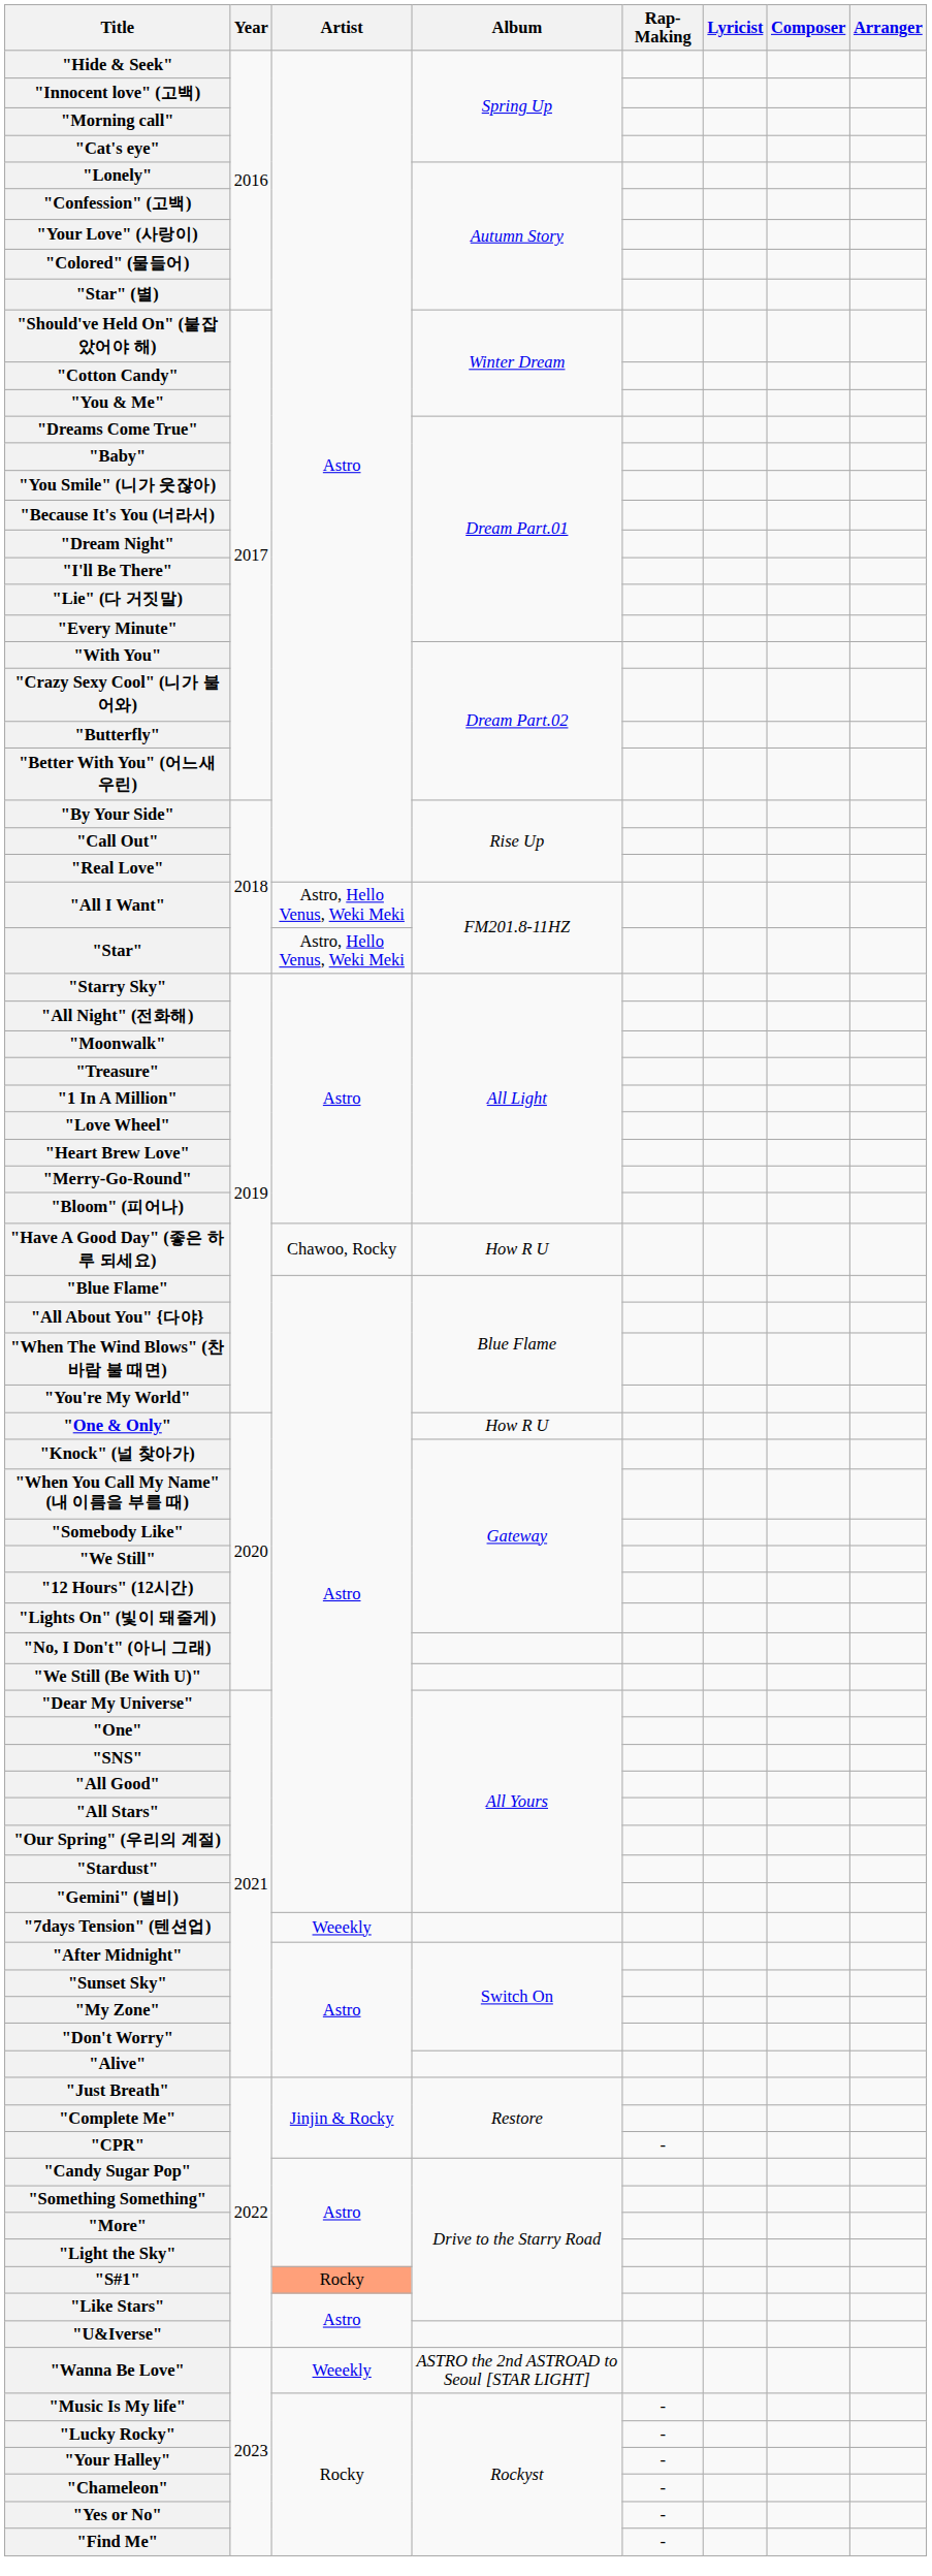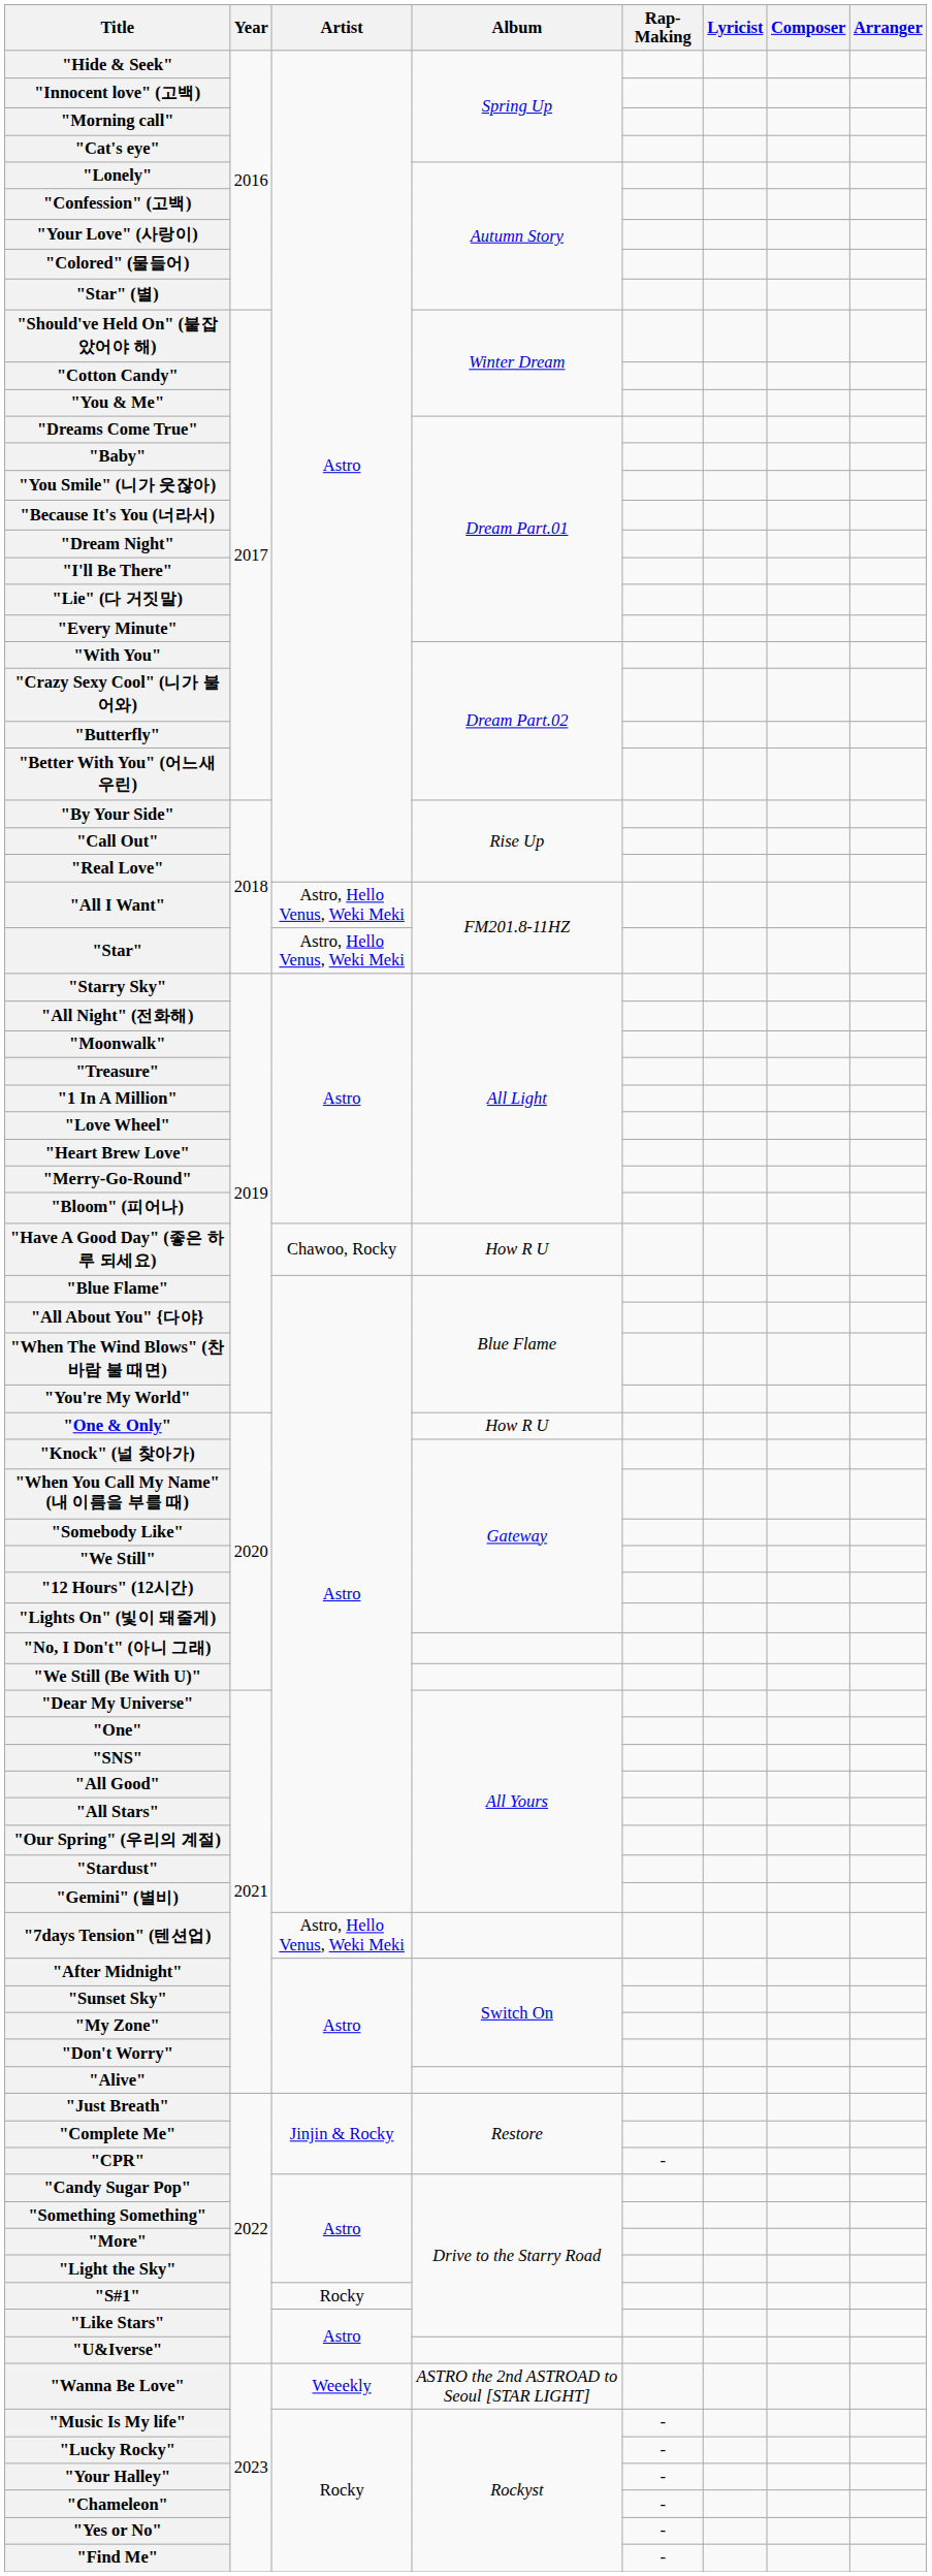 <table class="wikitable plainrowheaders" style="text-align:center">
 <tr>
 <th scope="col">Title</th>
 <th scope="col">Year</th>
 <th scope="col">Artist</th>
 <th scope="col">Album</th>
 <th scope="col">Rap-Making</th>
 <th scope="col"><a href='#'>Lyricist</a></th>
 <th scope="col"><a href='#'>Composer</a></th>
 <th scope="col"><a href='#'>Arranger</a></th>
 </tr>
 <tr>
 <th scope="row">"Hide & Seek"</th>
 <td rowspan="9">2016</td>
 <td rowspan="27"><a href='#'>Astro</a></td>
 <td rowspan="4"><em><a href='#'>Spring Up</a></em></td>
 <td></td>
 <td></td>
 <td></td>
 <td></td>
 </tr>
 <tr>
 <th scope="row">"Innocent love" (고백)</th>
 <td></td>
 <td></td>
 <td></td>
 <td></td>
 </tr>
 <tr>
 <th scope="row">"Morning call"</th>
 <td></td>
 <td></td>
 <td></td>
 <td></td>
 </tr>
 <tr>
 <th scope="row">"Cat's eye"</th>
 <td></td>
 <td></td>
 <td></td>
 <td></td>
 </tr>
 <tr>
 <th scope="row">"Lonely"</th>
 <td rowspan="5"><em><a href='#'>Autumn Story</a></em></td>
 <td></td>
 <td></td>
 <td></td>
 <td></td>
 </tr>
 <tr>
 <th scope="row">"Confession" (고백)</th>
 <td></td>
 <td></td>
 <td></td>
 <td></td>
 </tr>
 <tr>
 <th scope="row">"Your Love" (사랑이)</th>
 <td></td>
 <td></td>
 <td></td>
 <td></td>
 </tr>
 <tr>
 <th scope="row">"Colored" (물들어)</th>
 <td></td>
 <td></td>
 <td></td>
 <td></td>
 </tr>
 <tr>
 <th scope="row">"Star" (별)</th>
 <td></td>
 <td></td>
 <td></td>
 <td></td>
 </tr>
 <tr>
 <th scope="row">"Should've Held On" (붙잡았어야 해)</th>
 <td rowspan="15">2017</td>
 <td rowspan="3"><em><a href='#'>Winter Dream</a></em></td>
 <td></td>
 <td></td>
 <td></td>
 <td></td>
 </tr>
 <tr>
 <th scope="row">"Cotton Candy"</th>
 <td></td>
 <td></td>
 <td></td>
 <td></td>
 </tr>
 <tr>
 <th scope="row">"You & Me"</th>
 <td></td>
 <td></td>
 <td></td>
 <td></td>
 </tr>
 <tr>
 <th scope="row">"Dreams Come True"</th>
 <td rowspan="8"><em><a href='#'>Dream Part.01</a></em></td>
 <td></td>
 <td></td>
 <td></td>
 <td></td>
 </tr>
 <tr>
 <th scope="row">"Baby"</th>
 <td></td>
 <td></td>
 <td></td>
 <td></td>
 </tr>
 <tr>
 <th scope="row">"You Smile" (니가 웃잖아)</th>
 <td></td>
 <td></td>
 <td></td>
 <td></td>
 </tr>
 <tr>
 <th scope="row">"Because It's You (너라서)</th>
 <td></td>
 <td></td>
 <td></td>
 <td></td>
 </tr>
 <tr>
 <th scope="row">"Dream Night"</th>
 <td></td>
 <td></td>
 <td></td>
 <td></td>
 </tr>
 <tr>
 <th scope="row">"I'll Be There"</th>
 <td></td>
 <td></td>
 <td></td>
 <td></td>
 </tr>
 <tr>
 <th scope="row">"Lie" (다 거짓말)</th>
 <td></td>
 <td></td>
 <td></td>
 <td></td>
 </tr>
 <tr>
 <th scope="row">"Every Minute"</th>
 <td></td>
 <td></td>
 <td></td>
 <td></td>
 </tr>
 <tr>
 <th scope="row">"With You"</th>
 <td rowspan="4"><em><a href='#'>Dream Part.02</a></em></td>
 <td></td>
 <td></td>
 <td></td>
 <td></td>
 </tr>
 <tr>
 <th scope="row">"Crazy Sexy Cool" (니가 불어와)</th>
 <td></td>
 <td></td>
 <td></td>
 <td></td>
 </tr>
 <tr>
 <th scope="row">"Butterfly"</th>
 <td></td>
 <td></td>
 <td></td>
 <td></td>
 </tr>
 <tr>
 <th scope="row">"Better With You" (어느새 우린)</th>
 <td></td>
 <td></td>
 <td></td>
 <td></td>
 </tr>
 <tr>
 <th scope="row">"By Your Side"</th>
 <td rowspan="5">2018</td>
 <td rowspan="3"><em>Rise Up</em></td>
 <td></td>
 <td></td>
 <td></td>
 <td></td>
 </tr>
 <tr>
 <th scope="row">"Call Out"</th>
 <td></td>
 <td></td>
 <td></td>
 <td></td>
 </tr>
 <tr>
 <th scope="row">"Real Love"</th>
 <td></td>
 <td></td>
 <td></td>
 <td></td>
 </tr>
 <tr>
 <th scope="row">"All I Want"</th>
 <td>Astro, <a href='#'>Hello Venus</a>, <a href='#'>Weki Meki</a></td>
 <td rowspan="2"><em>FM201.8-11HZ</em></td>
 <td></td>
 <td></td>
 <td></td>
 <td></td>
 </tr>
 <tr>
 <th scope="row">"Star"</th>
 <td>Astro, <a href='#'>Hello Venus</a>, <a href='#'>Weki Meki</a></td>
 <td></td>
 <td></td>
 <td></td>
 <td></td>
 </tr>
 <tr>
 <th scope="row">"Starry Sky"</th>
 <td rowspan="14">2019</td>
 <td rowspan="9"><a href='#'>Astro</a></td>
 <td rowspan="9"><em><a href='#'>All Light</a></em></td>
 <td></td>
 <td></td>
 <td></td>
 <td></td>
 </tr>
 <tr>
 <th scope="row">"All Night" (전화해)</th>
 <td></td>
 <td></td>
 <td></td>
 <td></td>
 </tr>
 <tr>
 <th scope="row">"Moonwalk"</th>
 <td></td>
 <td></td>
 <td></td>
 <td></td>
 </tr>
 <tr>
 <th scope="row">"Treasure"</th>
 <td></td>
 <td></td>
 <td></td>
 <td></td>
 </tr>
 <tr>
 <th scope="row">"1 In A Million"</th>
 <td></td>
 <td></td>
 <td></td>
 <td></td>
 </tr>
 <tr>
 <th scope="row">"Love Wheel"</th>
 <td></td>
 <td></td>
 <td></td>
 <td></td>
 </tr>
 <tr>
 <th scope="row">"Heart Brew Love"</th>
 <td></td>
 <td></td>
 <td></td>
 <td></td>
 </tr>
 <tr>
 <th scope="row">"Merry-Go-Round"</th>
 <td></td>
 <td></td>
 <td></td>
 <td></td>
 </tr>
 <tr>
 <th scope="row">"Bloom" (피어나)</th>
 <td></td>
 <td></td>
 <td></td>
 <td></td>
 </tr>
 <tr>
 <th scope="row">"Have A Good Day" (좋은 하루 되세요)</th>
 <td>Chawoo, Rocky</td>
 <td rowspan="1"><em>How R U</em></td>
 <td></td>
 <td></td>
 <td></td>
 <td></td>
 </tr>
 <tr>
 <th scope="row">"Blue Flame"</th>
 <td rowspan="21"><a href='#'>Astro</a></td>
 <td rowspan="4"><em>Blue Flame</em></td>
 <td></td>
 <td></td>
 <td></td>
 <td></td>
 </tr>
 <tr>
 <th scope="row">"All About You" {다야}</th>
 <td></td>
 <td></td>
 <td></td>
 <td></td>
 </tr>
 <tr>
 <th scope="row">"When The Wind Blows" (찬바람 불 때면)</th>
 <td></td>
 <td></td>
 <td></td>
 <td></td>
 </tr>
 <tr>
 <th scope="row">"You're My World"</th>
 <td></td>
 <td></td>
 <td></td>
 <td></td>
 </tr>
 <tr>
 <th scope="row">"<a href='#'>One & Only</a>"</th>
 <td rowspan="9">2020</td>
 <td rowspan="1"><em>How R U</em></td>
 <td></td>
 <td></td>
 <td></td>
 <td></td>
 </tr>
 <tr>
 <th scope="row">"Knock" (널 찾아가)</th>
 <td rowspan="6"><em><a href='#'>Gateway</a></em></td>
 <td></td>
 <td></td>
 <td></td>
 <td></td>
 </tr>
 <tr>
 <th scope="row">"When You Call My Name" (내 이름을 부를 때)</th>
 <td></td>
 <td></td>
 <td></td>
 <td></td>
 </tr>
 <tr>
 <th scope="row">"Somebody Like"</th>
 <td></td>
 <td></td>
 <td></td>
 <td></td>
 </tr>
 <tr>
 <th scope="row">"We Still"</th>
 <td></td>
 <td></td>
 <td></td>
 <td></td>
 </tr>
 <tr>
 <th scope="row">"12 Hours" (12시간)</th>
 <td></td>
 <td></td>
 <td></td>
 <td></td>
 </tr>
 <tr>
 <th scope="row">"Lights On" (빛이 돼줄게)</th>
 <td></td>
 <td></td>
 <td></td>
 <td></td>
 </tr>
 <tr>
 <th scope="row">"No, I Don't" (아니 그래)</th>
 <td></td>
 <td></td>
 <td></td>
 <td></td>
 <td></td>
 </tr>
 <tr>
 <th scope="row">"We Still (Be With U)"</th>
 <td></td>
 <td></td>
 <td></td>
 <td></td>
 <td></td>
 </tr>
 <tr>
 <th scope="row">"Dear My Universe"</th>
 <td rowspan="14">2021</td>
 <td rowspan="8"><em><a href='#'>All Yours</a></em></td>
 <td></td>
 <td></td>
 <td></td>
 <td></td>
 </tr>
 <tr>
 <th scope="row">"One"</th>
 <td></td>
 <td></td>
 <td></td>
 <td></td>
 </tr>
 <tr>
 <th scope="row">"SNS"</th>
 <td></td>
 <td></td>
 <td></td>
 <td></td>
 </tr>
 <tr>
 <th scope="row">"All Good"</th>
 <td></td>
 <td></td>
 <td></td>
 <td></td>
 </tr>
 <tr>
 <th scope="row">"All Stars"</th>
 <td></td>
 <td></td>
 <td></td>
 <td></td>
 </tr>
 <tr>
 <th scope="row">"Our Spring" (우리의 계절)</th>
 <td></td>
 <td></td>
 <td></td>
 <td></td>
 </tr>
 <tr>
 <th scope="row">"Stardust"</th>
 <td></td>
 <td></td>
 <td></td>
 <td></td>
 </tr>
 <tr>
 <th scope="row">"Gemini" (별비)</th>
 <td></td>
 <td></td>
 <td></td>
 <td></td>
 </tr>
 <tr>
 <th scope="row">"7days Tension" (텐션업)</th>
-<td><a href='#'>Weeekly</a></td>
+<td>Astro, <a href='#'>Hello Venus</a>, <a href='#'>Weki Meki</a></td>
 <td></td>
 <td></td>
 <td></td>
 <td></td>
 <td></td>
 </tr>
 <tr>
 <th scope="row">"After Midnight"</th>
 <td rowspan="5"><a href='#'>Astro</a></td>
 <td rowspan="4"><a href='#'>Switch On</a></td>
 <td></td>
 <td></td>
 <td></td>
 <td></td>
 </tr>
 <tr>
 <th scope="row">"Sunset Sky"</th>
 <td></td>
 <td></td>
 <td></td>
 <td></td>
 </tr>
 <tr>
 <th scope="row">"My Zone"</th>
 <td></td>
 <td></td>
 <td></td>
 <td></td>
 </tr>
 <tr>
 <th scope="row">"Don't Worry"</th>
 <td></td>
 <td></td>
 <td></td>
 <td></td>
 </tr>
 <tr>
 <th scope="row">"Alive"</th>
 <td></td>
 <td></td>
 <td></td>
 <td></td>
 <td></td>
 </tr>
 <tr>
 <th scope="row">"Just Breath"</th>
 <td rowspan="10">2022</td>
 <td rowspan="3"><a href='#'>Jinjin & Rocky</a></td>
 <td rowspan="3"><em>Restore</em></td>
 <td></td>
 <td></td>
 <td></td>
 <td></td>
 </tr>
 <tr>
 <th scope="row">"Complete Me"</th>
 <td></td>
 <td></td>
 <td></td>
 <td></td>
 </tr>
 <tr>
 <th scope="row">"CPR"</th>
 <td>-</td>
 <td></td>
 <td></td>
 <td></td>
 </tr>
 <tr>
 <th scope="row">"Candy Sugar Pop"</th>
 <td rowspan="4"><a href='#'>Astro</a></td>
 <td rowspan="6"><em>Drive to the Starry Road</em></td>
 <td></td>
 <td></td>
 <td></td>
 <td></td>
 </tr>
 <tr>
 <th scope="row">"Something Something"</th>
 <td></td>
 <td></td>
 <td></td>
 <td></td>
 </tr>
 <tr>
 <th scope="row">"More"</th>
 <td></td>
 <td></td>
 <td></td>
 <td></td>
 </tr>
 <tr>
 <th scope="row">"Light the Sky"</th>
 <td></td>
 <td></td>
 <td></td>
 <td></td>
 </tr>
 <tr>
 <th scope="row">"S#1"</th>
-<td rowspan="1" style="background: lightsalmon;">Rocky</td>
+<td rowspan="1">Rocky</td>
 <td></td>
 <td></td>
 <td></td>
 <td></td>
 </tr>
 <tr>
 <th scope="row">"Like Stars"</th>
 <td rowspan="2"><a href='#'>Astro</a></td>
 <td></td>
 <td></td>
 <td></td>
 <td></td>
 </tr>
 <tr>
 <th scope="row">"U&Iverse"</th>
 <td></td>
 <td></td>
 <td></td>
 <td></td>
 <td></td>
 </tr>
 <tr>
 <th scope="row">"Wanna Be Love"</th>
 <td rowspan="7">2023</td>
 <td><a href='#'>Weeekly</a></td>
 <td><em>ASTRO the 2nd ASTROAD to Seoul [STAR LIGHT]</em></td>
 <td></td>
 <td></td>
 <td></td>
 <td></td>
 </tr>
 <tr>
 <th scope="row">"Music Is My life"</th>
 <td rowspan="6">Rocky</td>
 <td rowspan="6"><em>Rockyst</em></td>
 <td>-</td>
 <td></td>
 <td></td>
 <td></td>
 </tr>
 <tr>
 <th scope="row">"Lucky Rocky"</th>
 <td>-</td>
 <td></td>
 <td></td>
 <td></td>
 </tr>
 <tr>
 <th scope="row">"Your Halley"</th>
 <td>-</td>
 <td></td>
 <td></td>
 <td></td>
 </tr>
 <tr>
 <th scope="row">"Chameleon"</th>
 <td>-</td>
 <td></td>
 <td></td>
 <td></td>
 </tr>
 <tr>
 <th scope="row">"Yes or No"</th>
 <td>-</td>
 <td></td>
 <td></td>
 <td></td>
 </tr>
 <tr>
 <th scope="row">"Find Me"</th>
 <td>-</td>
 <td></td>
 <td></td>
 <td></td>
 </tr>
 </table>
